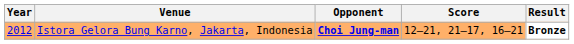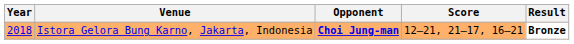 <table class="sortable wikitable" style="font-size: 90%;">
 <tr>
 <th>Year</th>
 <th>Venue</th>
 <th>Opponent</th>
 <th>Score</th>
 <th>Result</th>
 </tr>
 <tr style="background:#FFB069">
-<td align="center"><a href='#'>2012</a></td>
+<td align="center"><a href='#'>2018</a></td>
 <td align="left"><a href='#'>Istora Gelora Bung Karno</a>, <a href='#'>Jakarta</a>, Indonesia</td>
 <td align="left"><strong> <a href='#'>Choi Jung-man</a></strong></td>
 <td align="left">12–21, 21–17, 16–21</td>
 <td style="text-align:left; background:white"> <strong>Bronze</strong></td>
 </tr>
 </table>
